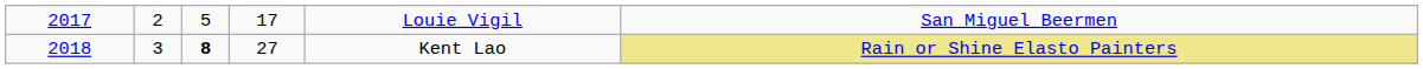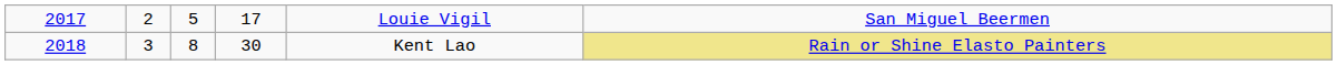 <table class=wikitable width=80%>
 <tr align=center>
 <td><a href='#'>2017</a></td>
 <td>2</td>
 <td>5</td>
 <td>17</td>
 <td><a href='#'>Louie Vigil</a></td>
 <td><a href='#'>San Miguel Beermen</a></td>
 </tr>
 <tr align=center>
 <td><a href='#'>2018</a></td>
 <td>3</td>
-<td><strong>8</strong></td>
-<td>27</td>
+<td>8</td>
+<td>30</td>
 <td>Kent Lao</td>
 <td style="background: khaki;"><a href='#'>Rain or Shine Elasto Painters</a></td>
 </tr>
 </table>
